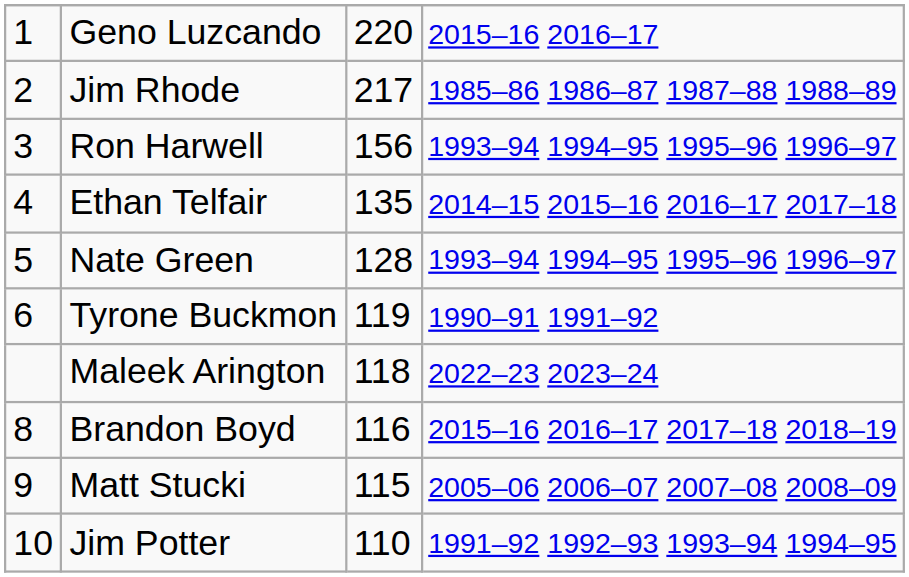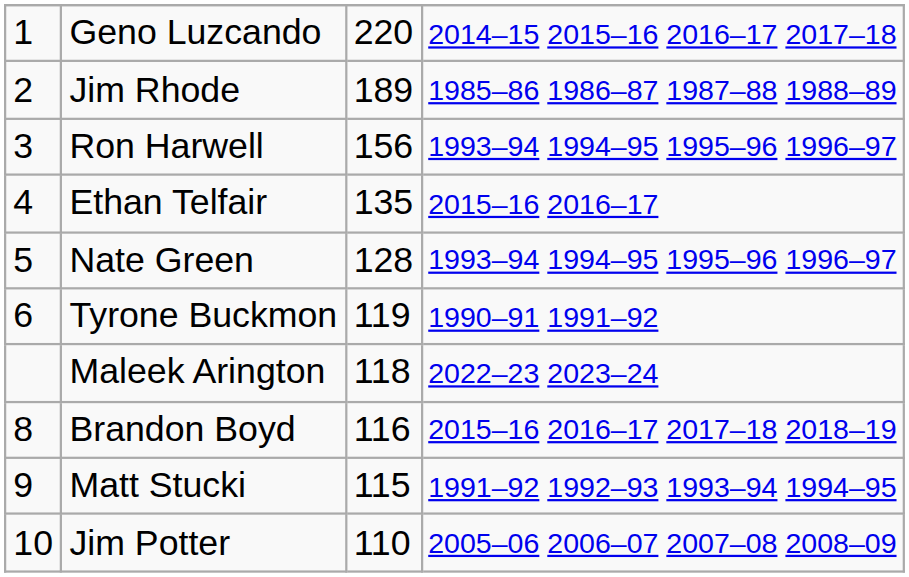 <table class="wikitable">
 <tr>
 </tr>
 <tr>
 <td>1</td>
 <td>Geno Luzcando</td>
 <td>220</td>
-<td style="font-size:80%;"><a href='#'>2015–16</a> <a href='#'>2016–17</a></td>
+<td style="font-size:80%;"><a href='#'>2014–15</a> <a href='#'>2015–16</a> <a href='#'>2016–17</a> <a href='#'>2017–18</a></td>
 </tr>
 <tr>
 <td>2</td>
 <td>Jim Rhode</td>
-<td>217</td>
+<td>189</td>
 <td style="font-size:80%;"><a href='#'>1985–86</a> <a href='#'>1986–87</a> <a href='#'>1987–88</a> <a href='#'>1988–89</a></td>
 </tr>
 <tr>
 <td>3</td>
 <td>Ron Harwell</td>
 <td>156</td>
 <td style="font-size:80%;"><a href='#'>1993–94</a> <a href='#'>1994–95</a> <a href='#'>1995–96</a> <a href='#'>1996–97</a></td>
 </tr>
 <tr>
 <td>4</td>
 <td>Ethan Telfair</td>
 <td>135</td>
-<td style="font-size:80%;"><a href='#'>2014–15</a> <a href='#'>2015–16</a> <a href='#'>2016–17</a> <a href='#'>2017–18</a></td>
+<td style="font-size:80%;"><a href='#'>2015–16</a> <a href='#'>2016–17</a></td>
 </tr>
 <tr>
 <td>5</td>
 <td>Nate Green</td>
 <td>128</td>
 <td style="font-size:80%;"><a href='#'>1993–94</a> <a href='#'>1994–95</a> <a href='#'>1995–96</a> <a href='#'>1996–97</a></td>
 </tr>
 <tr>
 <td>6</td>
 <td>Tyrone Buckmon</td>
 <td>119</td>
 <td style="font-size:80%;"><a href='#'>1990–91</a> <a href='#'>1991–92</a></td>
 </tr>
 <tr>
 <td></td>
 <td>Maleek Arington</td>
 <td>118</td>
 <td style="font-size:80%;"><a href='#'>2022–23</a> <a href='#'>2023–24</a></td>
 </tr>
 <tr>
 <td>8</td>
 <td>Brandon Boyd</td>
 <td>116</td>
 <td style="font-size:80%;"><a href='#'>2015–16</a> <a href='#'>2016–17</a> <a href='#'>2017–18</a> <a href='#'>2018–19</a></td>
 </tr>
 <tr>
 <td>9</td>
 <td>Matt Stucki</td>
 <td>115</td>
-<td style="font-size:80%;"><a href='#'>2005–06</a> <a href='#'>2006–07</a> <a href='#'>2007–08</a> <a href='#'>2008–09</a></td>
+<td style="font-size:80%;"><a href='#'>1991–92</a> <a href='#'>1992–93</a> <a href='#'>1993–94</a> <a href='#'>1994–95</a></td>
 </tr>
 <tr>
 <td>10</td>
 <td>Jim Potter</td>
 <td>110</td>
-<td style="font-size:80%;"><a href='#'>1991–92</a> <a href='#'>1992–93</a> <a href='#'>1993–94</a> <a href='#'>1994–95</a></td>
+<td style="font-size:80%;"><a href='#'>2005–06</a> <a href='#'>2006–07</a> <a href='#'>2007–08</a> <a href='#'>2008–09</a></td>
 </tr>
 </table>
